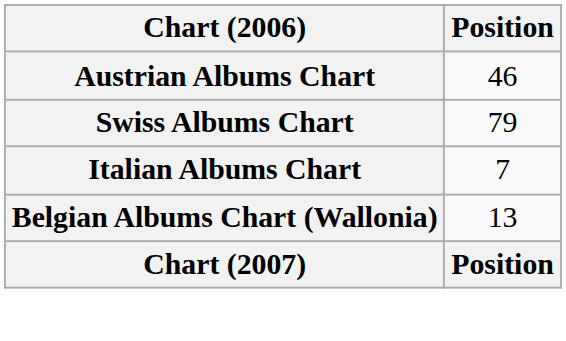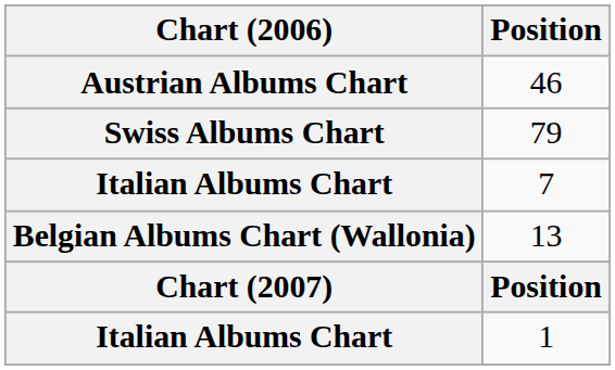 <table class="wikitable sortable plainrowheaders">
 <tr>
 <th>Chart (2006)</th>
 <th>Position</th>
 </tr>
 <tr>
 <th scope="row">Austrian Albums Chart</th>
 <td style="text-align:center;">46</td>
 </tr>
 <tr>
 <th scope="row">Swiss Albums Chart</th>
 <td style="text-align:center;">79</td>
 </tr>
 <tr>
 <th scope="row">Italian Albums Chart</th>
 <td style="text-align:center;">7</td>
 </tr>
 <tr>
 <th scope="row">Belgian Albums Chart (Wallonia)</th>
 <td style="text-align:center;">13</td>
 </tr>
 <tr>
 <th scope="col">Chart (2007)</th>
 <th scope="col">Position</th>
 </tr>
+<tr>
+<th scope="row">Italian Albums Chart</th>
+<td style="text-align:center;">1</td>
+</tr>
 </table>
